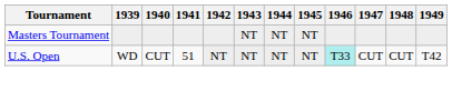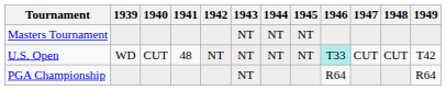 <table class="wikitable" style="font-size:95%;text-align:center;">
 <tr>
 <th>Tournament</th>
 <th>1939</th>
 <th>1940</th>
 <th>1941</th>
 <th>1942</th>
 <th>1943</th>
 <th>1944</th>
 <th>1945</th>
 <th>1946</th>
 <th>1947</th>
 <th>1948</th>
 <th>1949</th>
 </tr>
 <tr>
 <td align=left><a href='#'>Masters Tournament</a></td>
 <td style="background:#eeeeee;"></td>
 <td style="background:#eeeeee;"></td>
 <td style="background:#eeeeee;"></td>
 <td style="background:#eeeeee;"></td>
 <td style="background:#eeeeee;">NT</td>
 <td style="background:#eeeeee;">NT</td>
 <td style="background:#eeeeee;">NT</td>
 <td style="background:#eeeeee;"></td>
 <td style="background:#eeeeee;"></td>
 <td style="background:#eeeeee;"></td>
 <td style="background:#eeeeee;"></td>
 </tr>
 <tr>
 <td align=left><a href='#'>U.S. Open</a></td>
 <td>WD</td>
 <td>CUT</td>
-<td>51</td>
+<td>48</td>
 <td style="background:#eeeeee;">NT</td>
 <td style="background:#eeeeee;">NT</td>
 <td style="background:#eeeeee;">NT</td>
 <td style="background:#eeeeee;">NT</td>
 <td style="background: paleturquoise;">T33</td>
 <td>CUT</td>
 <td>CUT</td>
 <td>T42</td>
 </tr>
+<tr>
+<td align=left><a href='#'>PGA Championship</a></td>
+<td style="background:#eeeeee;"></td>
+<td style="background:#eeeeee;"></td>
+<td style="background:#eeeeee;"></td>
+<td style="background:#eeeeee;"></td>
+<td style="background:#eeeeee;">NT</td>
+<td style="background:#eeeeee;"></td>
+<td style="background:#eeeeee;"></td>
+<td>R64</td>
+<td style="background:#eeeeee;"></td>
+<td style="background:#eeeeee;"></td>
+<td>R64</td>
+</tr>
 </table>
